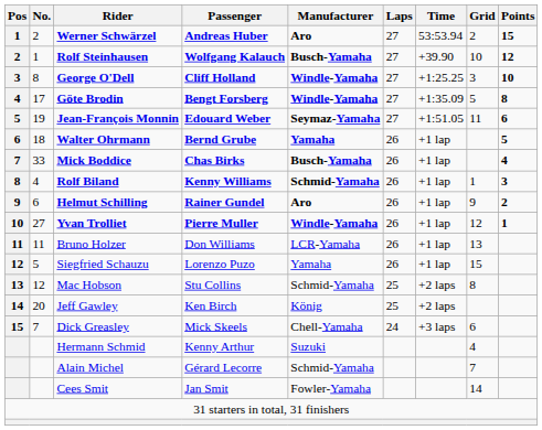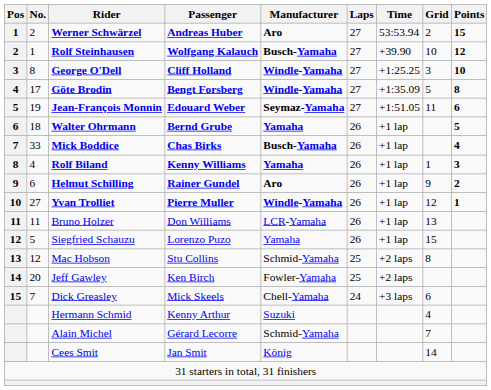 <table class="wikitable" style="font-size: 95%;">
 <tr>
 <th>Pos</th>
 <th>No.</th>
 <th>Rider</th>
 <th>Passenger</th>
 <th>Manufacturer</th>
 <th>Laps</th>
 <th>Time</th>
 <th>Grid</th>
 <th>Points</th>
 </tr>
 <tr>
 <th>1</th>
 <td>2</td>
 <td> <strong><a href='#'>Werner Schwärzel</a></strong></td>
 <td> <strong><a href='#'>Andreas Huber</a></strong></td>
 <td><strong>Aro</strong></td>
 <td>27</td>
 <td>53:53.94</td>
 <td>2</td>
 <td><strong>15</strong></td>
 </tr>
 <tr>
 <th>2</th>
 <td>1</td>
 <td> <strong><a href='#'>Rolf Steinhausen</a></strong></td>
 <td> <strong><a href='#'>Wolfgang Kalauch</a></strong></td>
 <td><strong>Busch-<a href='#'>Yamaha</a></strong></td>
 <td>27</td>
 <td>+39.90</td>
 <td>10</td>
 <td><strong>12</strong></td>
 </tr>
 <tr>
 <th>3</th>
 <td>8</td>
 <td> <strong><a href='#'>George O'Dell</a></strong></td>
 <td> <strong><a href='#'>Cliff Holland</a></strong></td>
 <td><strong><a href='#'>Windle</a>-<a href='#'>Yamaha</a></strong></td>
 <td>27</td>
 <td>+1:25.25</td>
 <td>3</td>
 <td><strong>10</strong></td>
 </tr>
 <tr>
 <th>4</th>
 <td>17</td>
 <td> <strong><a href='#'>Göte Brodin</a></strong></td>
 <td> <strong><a href='#'>Bengt Forsberg</a></strong></td>
 <td><strong><a href='#'>Windle</a>-<a href='#'>Yamaha</a></strong></td>
 <td>27</td>
 <td>+1:35.09</td>
 <td>5</td>
 <td><strong>8</strong></td>
 </tr>
 <tr>
 <th>5</th>
 <td>19</td>
 <td> <strong><a href='#'>Jean-François Monnin</a></strong></td>
 <td> <strong><a href='#'>Edouard Weber</a></strong></td>
 <td><strong>Seymaz-<a href='#'>Yamaha</a></strong></td>
 <td>27</td>
 <td>+1:51.05</td>
 <td>11</td>
 <td><strong>6</strong></td>
 </tr>
 <tr>
 <th>6</th>
 <td>18</td>
 <td> <strong><a href='#'>Walter Ohrmann</a></strong></td>
 <td> <strong><a href='#'>Bernd Grube</a></strong></td>
 <td><strong><a href='#'>Yamaha</a></strong></td>
 <td>26</td>
 <td>+1 lap</td>
 <td></td>
 <td><strong>5</strong></td>
 </tr>
 <tr>
 <th>7</th>
 <td>33</td>
 <td> <strong><a href='#'>Mick Boddice</a></strong></td>
 <td> <strong><a href='#'>Chas Birks</a></strong></td>
 <td><strong>Busch-<a href='#'>Yamaha</a></strong></td>
 <td>26</td>
 <td>+1 lap</td>
 <td></td>
 <td><strong>4</strong></td>
 </tr>
 <tr>
 <th>8</th>
 <td>4</td>
 <td> <strong><a href='#'>Rolf Biland</a></strong></td>
 <td> <strong><a href='#'>Kenny Williams</a></strong></td>
-<td><strong>Schmid-<a href='#'>Yamaha</a></strong></td>
+<td><strong><a href='#'>Yamaha</a></strong></td>
 <td>26</td>
 <td>+1 lap</td>
 <td>1</td>
 <td><strong>3</strong></td>
 </tr>
 <tr>
 <th>9</th>
 <td>6</td>
 <td> <strong><a href='#'>Helmut Schilling</a></strong></td>
 <td> <strong><a href='#'>Rainer Gundel</a></strong></td>
 <td><strong>Aro</strong></td>
 <td>26</td>
 <td>+1 lap</td>
 <td>9</td>
 <td><strong>2</strong></td>
 </tr>
 <tr>
 <th>10</th>
 <td>27</td>
 <td> <strong><a href='#'>Yvan Trolliet</a></strong></td>
 <td> <strong><a href='#'>Pierre Muller</a></strong></td>
 <td><strong><a href='#'>Windle</a>-<a href='#'>Yamaha</a></strong></td>
 <td>26</td>
 <td>+1 lap</td>
 <td>12</td>
 <td><strong>1</strong></td>
 </tr>
 <tr>
 <th>11</th>
 <td>11</td>
 <td> <a href='#'>Bruno Holzer</a></td>
 <td> <a href='#'>Don Williams</a></td>
 <td><a href='#'>LCR</a>-<a href='#'>Yamaha</a></td>
 <td>26</td>
 <td>+1 lap</td>
 <td>13</td>
 <td></td>
 </tr>
 <tr>
 <th>12</th>
 <td>5</td>
 <td> <a href='#'>Siegfried Schauzu</a></td>
 <td> <a href='#'>Lorenzo Puzo</a></td>
 <td><a href='#'>Yamaha</a></td>
 <td>26</td>
 <td>+1 lap</td>
 <td>15</td>
 <td></td>
 </tr>
 <tr>
 <th>13</th>
 <td>12</td>
 <td> <a href='#'>Mac Hobson</a></td>
 <td> <a href='#'>Stu Collins</a></td>
 <td>Schmid-<a href='#'>Yamaha</a></td>
 <td>25</td>
 <td>+2 laps</td>
 <td>8</td>
 <td></td>
 </tr>
 <tr>
 <th>14</th>
 <td>20</td>
 <td> <a href='#'>Jeff Gawley</a></td>
 <td> <a href='#'>Ken Birch</a></td>
-<td><a href='#'>König</a></td>
+<td>Fowler-<a href='#'>Yamaha</a></td>
 <td>25</td>
 <td>+2 laps</td>
 <td></td>
 <td></td>
 </tr>
 <tr>
 <th>15</th>
 <td>7</td>
 <td> <a href='#'>Dick Greasley</a></td>
 <td> <a href='#'>Mick Skeels</a></td>
 <td>Chell-<a href='#'>Yamaha</a></td>
 <td>24</td>
 <td>+3 laps</td>
 <td>6</td>
 <td></td>
 </tr>
 <tr>
 <th></th>
 <td></td>
 <td> <a href='#'>Hermann Schmid</a></td>
 <td> <a href='#'>Kenny Arthur</a></td>
 <td><a href='#'>Suzuki</a></td>
 <td></td>
 <td></td>
 <td>4</td>
 <td></td>
 </tr>
 <tr>
 <th></th>
 <td></td>
 <td> <a href='#'>Alain Michel</a></td>
 <td> <a href='#'>Gérard Lecorre</a></td>
 <td>Schmid-<a href='#'>Yamaha</a></td>
 <td></td>
 <td></td>
 <td>7</td>
 <td></td>
 </tr>
 <tr>
 <th></th>
 <td></td>
 <td> <a href='#'>Cees Smit</a></td>
 <td> <a href='#'>Jan Smit</a></td>
-<td>Fowler-<a href='#'>Yamaha</a></td>
+<td><a href='#'>König</a></td>
 <td></td>
 <td></td>
 <td>14</td>
 <td></td>
 </tr>
 <tr>
 <td colspan=9 align=center>31 starters in total, 31 finishers</td>
 </tr>
 <tr>
 <th colspan=9></th>
 </tr>
 </table>
